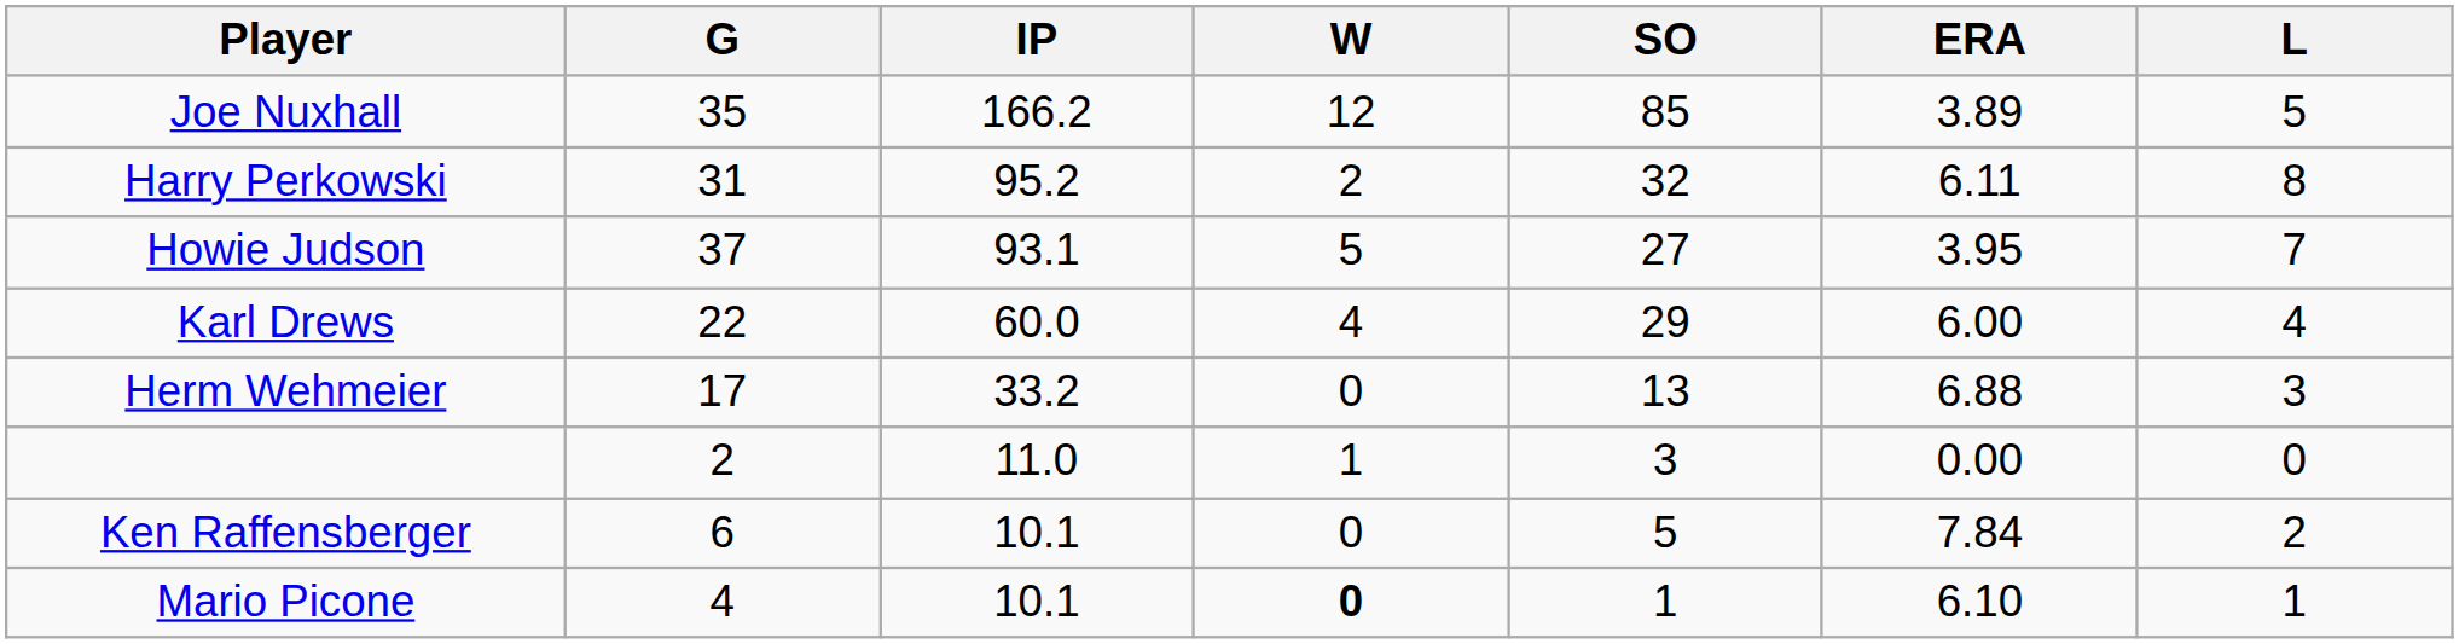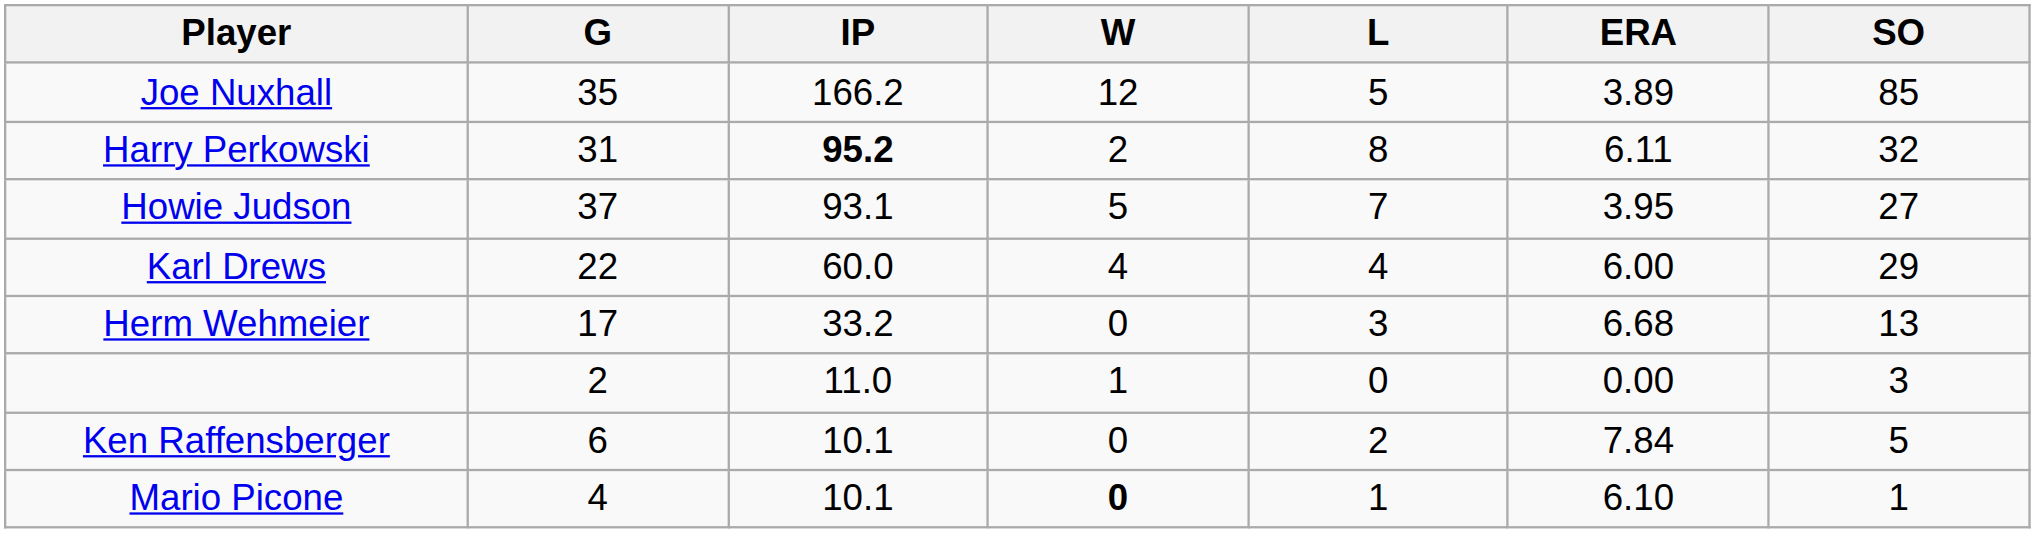 <table class="wikitable sortable">
 <tr>
 <th bgcolor="#DDDDFF" width="16%">Player</th>
 <th bgcolor="#DDDDFF" width="9%">G</th>
 <th bgcolor="#DDDDFF" width="9%">IP</th>
 <th bgcolor="#DDDDFF" width="9%">W</th>
+<th bgcolor="#DDDDFF" width="9%">L</th>
+<th bgcolor="#DDDDFF" width="9%">ERA</th>
 <th bgcolor="#DDDDFF" width="9%">SO</th>
-<th bgcolor="#DDDDFF" width="9%">ERA</th>
-<th bgcolor="#DDDDFF" width="9%">L</th>
 </tr>
 <tr align="center">
 <td><a href='#'>Joe Nuxhall</a></td>
 <td>35</td>
 <td>166.2</td>
 <td>12</td>
+<td>5</td>
+<td>3.89</td>
 <td>85</td>
-<td>3.89</td>
-<td>5</td>
 </tr>
 <tr align=center>
 <td><a href='#'>Harry Perkowski</a></td>
 <td>31</td>
-<td>95.2</td>
+<td><strong>95.2</strong></td>
 <td>2</td>
+<td>8</td>
+<td>6.11</td>
 <td>32</td>
-<td>6.11</td>
-<td>8</td>
 </tr>
 <tr align=center>
 <td><a href='#'>Howie Judson</a></td>
 <td>37</td>
 <td>93.1</td>
 <td>5</td>
+<td>7</td>
+<td>3.95</td>
 <td>27</td>
-<td>3.95</td>
-<td>7</td>
 </tr>
 <tr align=center>
 <td><a href='#'>Karl Drews</a></td>
 <td>22</td>
 <td>60.0</td>
 <td>4</td>
+<td>4</td>
+<td>6.00</td>
 <td>29</td>
-<td>6.00</td>
-<td>4</td>
 </tr>
 <tr align=center>
 <td><a href='#'>Herm Wehmeier</a></td>
 <td>17</td>
 <td>33.2</td>
 <td>0</td>
+<td>3</td>
+<td>6.68</td>
 <td>13</td>
-<td>6.88</td>
-<td>3</td>
 </tr>
 <tr align=center>
 <td></td>
 <td>2</td>
 <td>11.0</td>
 <td>1</td>
+<td>0</td>
+<td>0.00</td>
 <td>3</td>
-<td>0.00</td>
-<td>0</td>
 </tr>
 <tr align="center">
 <td><a href='#'>Ken Raffensberger</a></td>
 <td>6</td>
 <td>10.1</td>
 <td>0</td>
+<td>2</td>
+<td>7.84</td>
 <td>5</td>
-<td>7.84</td>
-<td>2</td>
 </tr>
 <tr align=center>
 <td><a href='#'>Mario Picone</a></td>
 <td>4</td>
 <td>10.1</td>
 <td><strong>0</strong></td>
 <td>1</td>
 <td>6.10</td>
 <td>1</td>
 </tr>
 </table>
